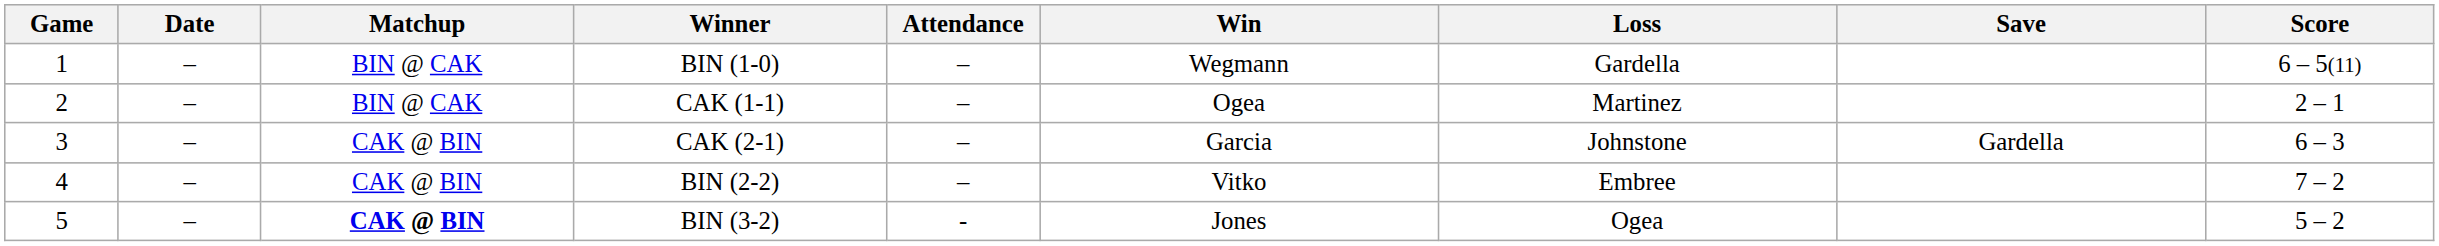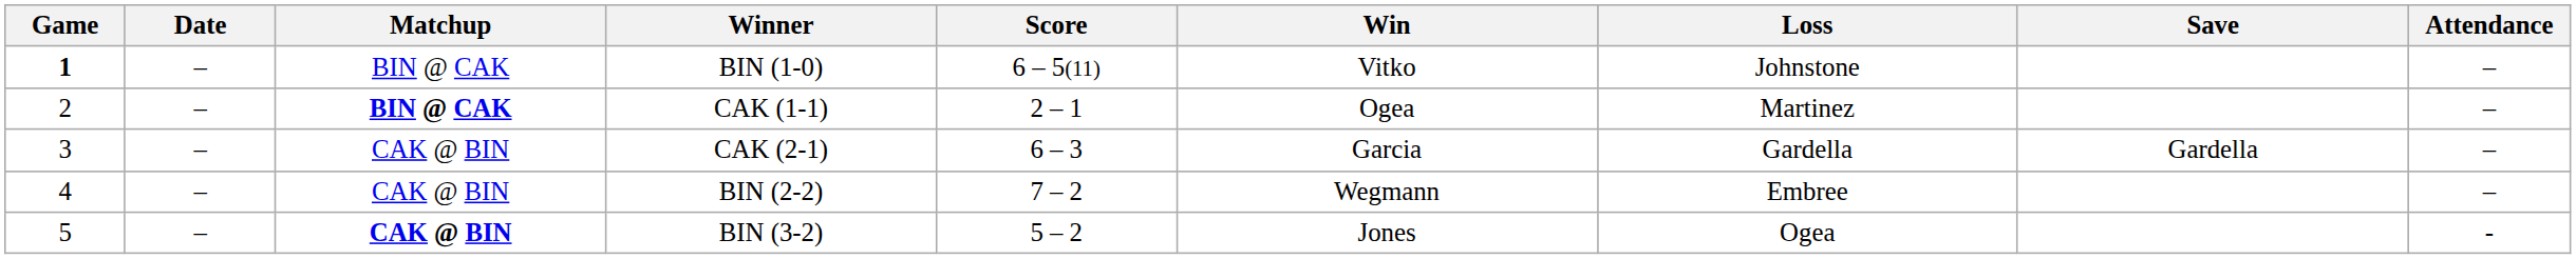 <table class="wikitable">
 <tr>
 <th bgcolor="#DDDDFF" width="4%">Game</th>
 <th bgcolor="#DDDDFF" width="5%">Date</th>
 <th bgcolor="#DDDDFF" width="11%">Matchup</th>
 <th bgcolor="#DDDDFF" width="11%">Winner</th>
-<th bgcolor="#DDDDFF" width="5%">Attendance</th>
+<th bgcolor="#DDDDFF" width="8%">Score</th>
 <th bgcolor="#DDDDFF" width="14%">Win</th>
 <th bgcolor="#DDDDFF" width="14%">Loss</th>
 <th bgcolor="#DDDDFF" width="13%">Save</th>
-<th bgcolor="#DDDDFF" width="8%">Score</th>
+<th bgcolor="#DDDDFF" width="5%">Attendance</th>
 </tr>
 <tr align="center" bgcolor="white">
-<td>1</td>
+<td><strong>1</strong></td>
 <td>–</td>
 <td><a href='#'>BIN</a> @ <a href='#'>CAK</a></td>
 <td>BIN (1-0)</td>
+<td>6 – 5<small>(11)</small></td>
+<td>Vitko</td>
+<td>Johnstone</td>
+<td></td>
 <td>–</td>
-<td>Wegmann</td>
-<td>Gardella</td>
-<td></td>
-<td>6 – 5<small>(11)</small></td>
 </tr>
 <tr align="center" bgcolor="white">
 <td>2</td>
 <td>–</td>
-<td><a href='#'>BIN</a> @ <a href='#'>CAK</a></td>
+<td><strong><a href='#'>BIN</a> @ <a href='#'>CAK</a></strong></td>
 <td>CAK (1-1)</td>
-<td>–</td>
+<td>2 – 1</td>
 <td>Ogea</td>
 <td>Martinez</td>
 <td></td>
-<td>2 – 1</td>
+<td>–</td>
 </tr>
 <tr align="center" bgcolor="white">
 <td>3</td>
 <td>–</td>
 <td><a href='#'>CAK</a> @ <a href='#'>BIN</a></td>
 <td>CAK (2-1)</td>
+<td>6 – 3</td>
+<td>Garcia</td>
+<td>Gardella</td>
+<td>Gardella</td>
 <td>–</td>
-<td>Garcia</td>
-<td>Johnstone</td>
-<td>Gardella</td>
-<td>6 – 3</td>
 </tr>
 <tr align="center" bgcolor="white">
 <td>4</td>
 <td>–</td>
 <td><a href='#'>CAK</a> @ <a href='#'>BIN</a></td>
 <td>BIN (2-2)</td>
-<td>–</td>
-<td>Vitko</td>
+<td>7 – 2</td>
+<td>Wegmann</td>
 <td>Embree</td>
 <td></td>
-<td>7 – 2</td>
+<td>–</td>
 </tr>
 <tr align="center" bgcolor="white">
 <td>5</td>
 <td>–</td>
 <td><strong><a href='#'>CAK</a> @ <a href='#'>BIN</a></strong></td>
 <td>BIN (3-2)</td>
-<td>-</td>
+<td>5 – 2</td>
 <td>Jones</td>
 <td>Ogea</td>
 <td></td>
-<td>5 – 2</td>
+<td>-</td>
 </tr>
 </table>
